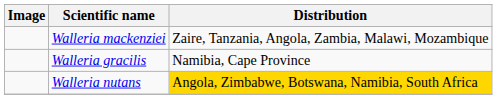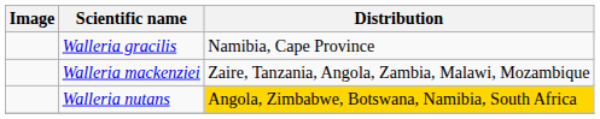 <table class="wikitable">
 <tr>
 <th>Image</th>
 <th>Scientific name</th>
 <th>Distribution</th>
 </tr>
 <tr>
 <td></td>
-<td><em><a href='#'>Walleria mackenziei</a></em> </td>
-<td>Zaire, Tanzania, Angola, Zambia, Malawi, Mozambique</td>
+<td><em><a href='#'>Walleria gracilis</a></em> </td>
+<td>Namibia, Cape Province</td>
 </tr>
 <tr>
 <td></td>
-<td><em><a href='#'>Walleria gracilis</a></em> </td>
-<td>Namibia, Cape Province</td>
+<td><em><a href='#'>Walleria mackenziei</a></em> </td>
+<td>Zaire, Tanzania, Angola, Zambia, Malawi, Mozambique</td>
 </tr>
 <tr>
 <td></td>
 <td><em><a href='#'>Walleria nutans</a></em> </td>
 <td style="background: gold;">Angola, Zimbabwe, Botswana, Namibia, South Africa</td>
 </tr>
 <tr>
 </tr>
 </table>
